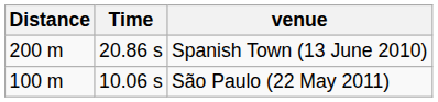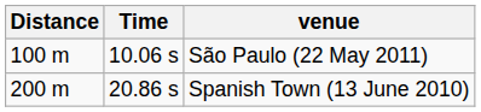 <table class="wikitable">
 <tr>
 <th>Distance</th>
 <th>Time</th>
 <th>venue</th>
 </tr>
 <tr>
+<td>100 m</td>
+<td>10.06 s</td>
+<td>São Paulo (22 May 2011)</td>
+</tr>
+<tr>
 <td>200 m</td>
 <td>20.86 s</td>
 <td>Spanish Town (13 June 2010)</td>
 </tr>
-<tr>
-<td>100 m</td>
-<td>10.06 s</td>
-<td>São Paulo (22 May 2011)</td>
-</tr>
 </table>
